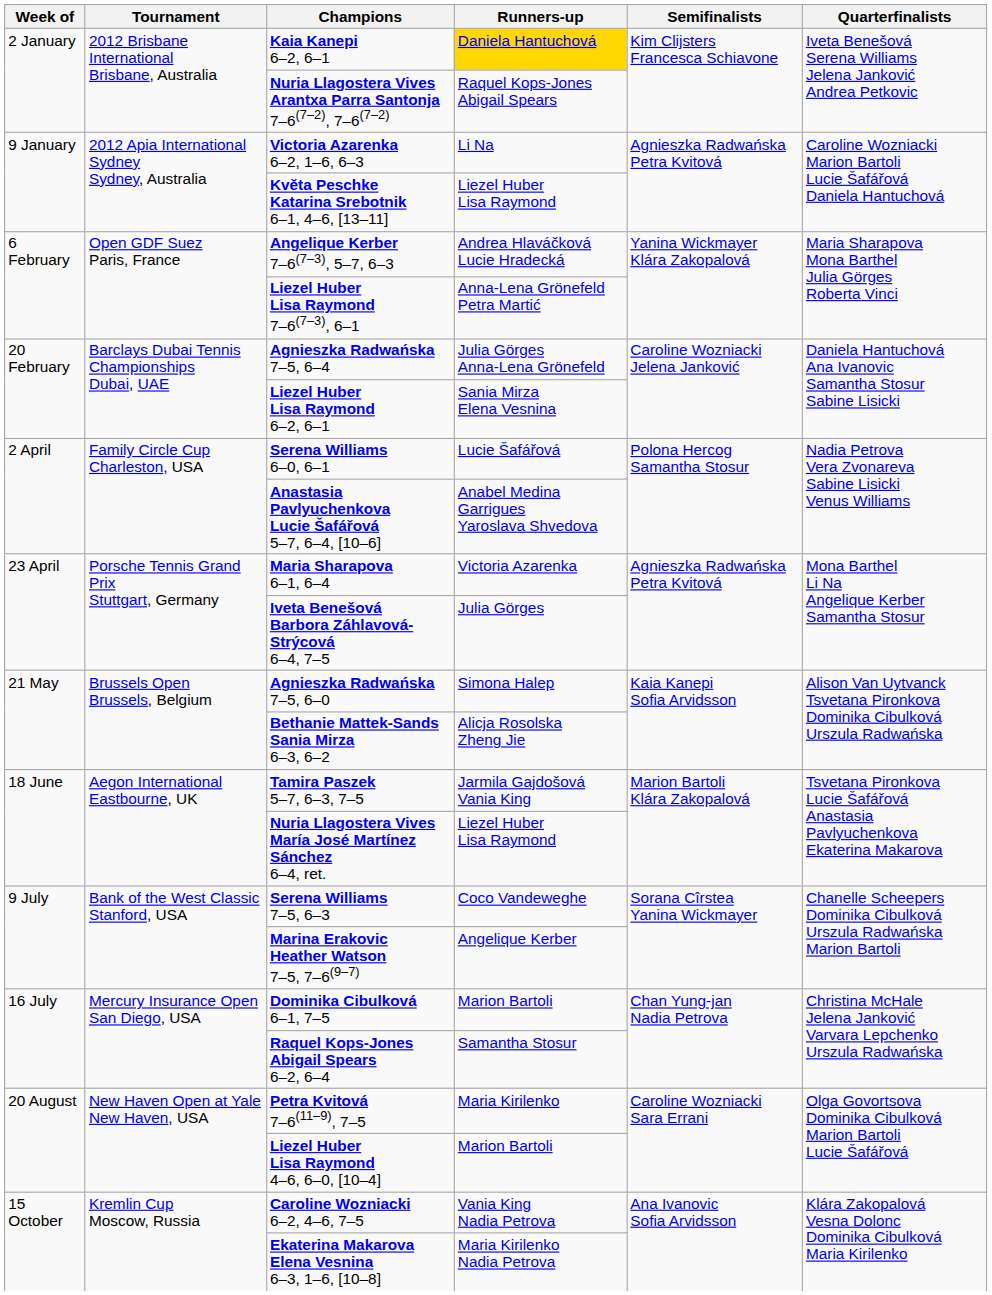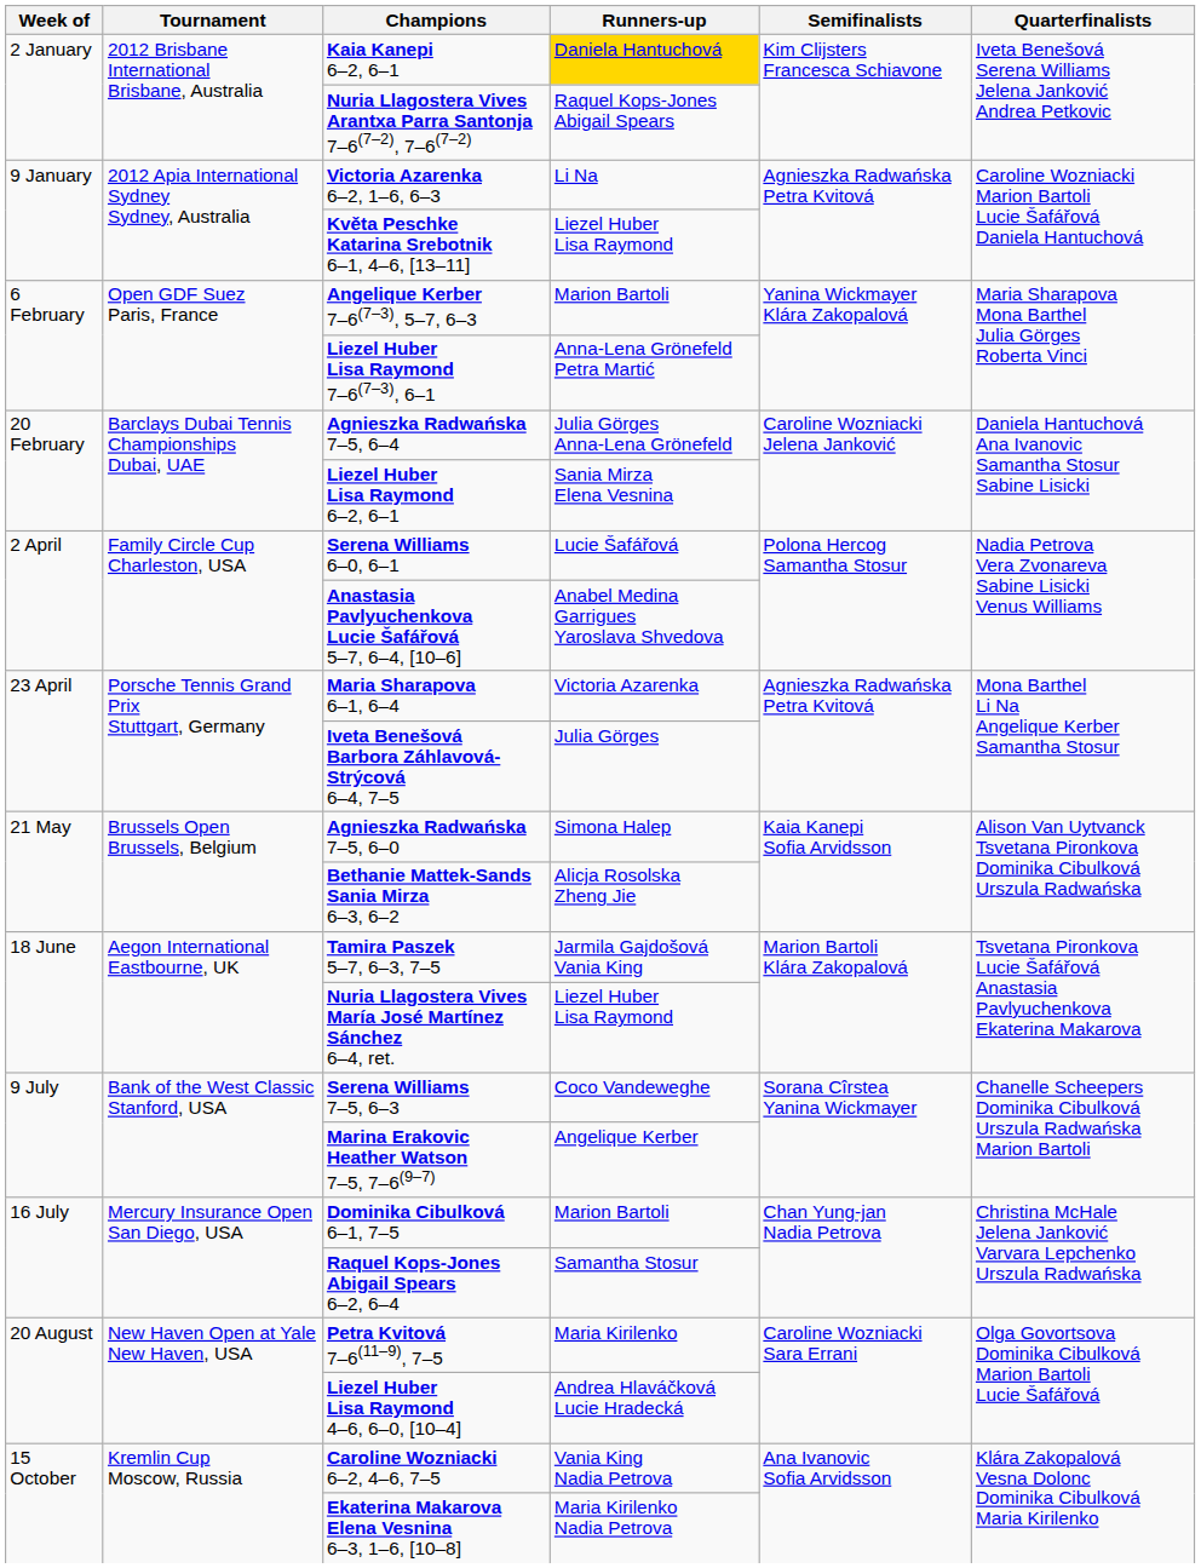 <table class="wikitable" style="font-size:85%;">
 <tr>
 <th width="75">Week of</th>
 <th width="210">Tournament</th>
 <th width="210">Champions</th>
 <th width="210">Runners-up</th>
 <th width="210">Semifinalists</th>
 <th width="210">Quarterfinalists</th>
 </tr>
 <tr valign=top>
 <td rowspan=2>2 January</td>
 <td rowspan=2><a href='#'>2012 Brisbane International</a><br> <a href='#'>Brisbane</a>, Australia</td>
 <td> <strong><a href='#'>Kaia Kanepi</a></strong> <br> 6–2, 6–1</td>
 <td style="background: gold;"> <a href='#'>Daniela Hantuchová</a></td>
 <td rowspan=2> <a href='#'>Kim Clijsters</a><br> <a href='#'>Francesca Schiavone</a></td>
 <td rowspan=2> <a href='#'>Iveta Benešová</a><br> <a href='#'>Serena Williams</a><br> <a href='#'>Jelena Janković</a><br> <a href='#'>Andrea Petkovic</a></td>
 </tr>
 <tr valign=top>
 <td><strong> <a href='#'>Nuria Llagostera Vives</a><br> <a href='#'>Arantxa Parra Santonja</a></strong><br>7–6<sup>(7–2)</sup>, 7–6<sup>(7–2)</sup></td>
 <td> <a href='#'>Raquel Kops-Jones</a><br> <a href='#'>Abigail Spears</a></td>
 </tr>
 <tr valign=top>
 <td rowspan=2>9 January</td>
 <td rowspan=2><a href='#'>2012 Apia International Sydney</a><br> <a href='#'>Sydney</a>, Australia</td>
 <td> <strong><a href='#'>Victoria Azarenka</a></strong> <br> 6–2, 1–6, 6–3</td>
 <td> <a href='#'>Li Na</a></td>
 <td rowspan=2> <a href='#'>Agnieszka Radwańska</a><br> <a href='#'>Petra Kvitová</a></td>
 <td rowspan=2> <a href='#'>Caroline Wozniacki</a><br> <a href='#'>Marion Bartoli</a><br> <a href='#'>Lucie Šafářová</a><br> <a href='#'>Daniela Hantuchová</a></td>
 </tr>
 <tr valign=top>
 <td><strong> <a href='#'>Květa Peschke</a><br> <a href='#'>Katarina Srebotnik</a></strong><br>6–1, 4–6, [13–11]</td>
 <td> <a href='#'>Liezel Huber</a><br> <a href='#'>Lisa Raymond</a></td>
 </tr>
 <tr valign=top>
 <td rowspan=2>6 February</td>
 <td rowspan=2><a href='#'>Open GDF Suez</a><br> Paris, France</td>
 <td> <strong><a href='#'>Angelique Kerber</a></strong><br>7–6<sup>(7–3)</sup>, 5–7, 6–3</td>
-<td> <a href='#'>Andrea Hlaváčková</a><br> <a href='#'>Lucie Hradecká</a></td>
+<td> <a href='#'>Marion Bartoli</a></td>
 <td rowspan=2> <a href='#'>Yanina Wickmayer</a><br> <a href='#'>Klára Zakopalová</a></td>
 <td rowspan=2> <a href='#'>Maria Sharapova</a><br>  <a href='#'>Mona Barthel</a><br> <a href='#'>Julia Görges</a><br> <a href='#'>Roberta Vinci</a></td>
 </tr>
 <tr valign=top>
 <td><strong> <a href='#'>Liezel Huber</a><br> <a href='#'>Lisa Raymond</a></strong><br>7–6<sup>(7–3)</sup>, 6–1</td>
 <td> <a href='#'>Anna-Lena Grönefeld</a><br> <a href='#'>Petra Martić</a></td>
 </tr>
 <tr valign=top>
 <td rowspan=2>20 February</td>
 <td rowspan=2><a href='#'>Barclays Dubai Tennis<br>Championships</a><br><a href='#'>Dubai</a>, <a href='#'>UAE</a></td>
 <td> <strong><a href='#'>Agnieszka Radwańska</a></strong><br>7–5, 6–4</td>
 <td> <a href='#'>Julia Görges</a><br> <a href='#'>Anna-Lena Grönefeld</a></td>
 <td rowspan=2> <a href='#'>Caroline Wozniacki</a><br> <a href='#'>Jelena Janković</a></td>
 <td rowspan=2> <a href='#'>Daniela Hantuchová</a><br> <a href='#'>Ana Ivanovic</a><br> <a href='#'>Samantha Stosur</a><br> <a href='#'>Sabine Lisicki</a></td>
 </tr>
 <tr valign=top>
 <td><strong> <a href='#'>Liezel Huber</a><br> <a href='#'>Lisa Raymond</a></strong><br>6–2, 6–1</td>
 <td> <a href='#'>Sania Mirza</a><br> <a href='#'>Elena Vesnina</a></td>
 </tr>
 <tr valign=top>
 <td rowspan=2>2 April</td>
 <td rowspan=2><a href='#'>Family Circle Cup</a><br> <a href='#'>Charleston</a>, USA</td>
 <td> <strong><a href='#'>Serena Williams</a></strong><br>6–0, 6–1</td>
 <td> <a href='#'>Lucie Šafářová</a></td>
 <td rowspan=2> <a href='#'>Polona Hercog</a><br> <a href='#'>Samantha Stosur</a></td>
 <td rowspan=2> <a href='#'>Nadia Petrova</a><br> <a href='#'>Vera Zvonareva</a><br> <a href='#'>Sabine Lisicki</a><br> <a href='#'>Venus Williams</a></td>
 </tr>
 <tr valign=top>
 <td><strong> <a href='#'>Anastasia Pavlyuchenkova</a><br> <a href='#'>Lucie Šafářová</a></strong><br>5–7, 6–4, [10–6]</td>
 <td> <a href='#'>Anabel Medina Garrigues</a><br> <a href='#'>Yaroslava Shvedova</a></td>
 </tr>
 <tr valign=top>
 <td rowspan=2>23 April</td>
 <td rowspan=2><a href='#'>Porsche Tennis Grand Prix</a><br> <a href='#'>Stuttgart</a>, Germany</td>
 <td> <strong><a href='#'>Maria Sharapova</a></strong><br>6–1, 6–4</td>
 <td> <a href='#'>Victoria Azarenka</a></td>
 <td rowspan=2> <a href='#'>Agnieszka Radwańska</a><br> <a href='#'>Petra Kvitová</a></td>
 <td rowspan=2> <a href='#'>Mona Barthel</a><br> <a href='#'>Li Na</a><br> <a href='#'>Angelique Kerber</a><br> <a href='#'>Samantha Stosur</a></td>
 </tr>
 <tr valign=top>
 <td><strong> <a href='#'>Iveta Benešová</a><br> <a href='#'>Barbora Záhlavová-Strýcová</a></strong><br>6–4, 7–5</td>
 <td> <a href='#'>Julia Görges</a></td>
 </tr>
 <tr valign=top>
 <td rowspan=2>21 May</td>
 <td rowspan=2><a href='#'>Brussels Open</a><br> <a href='#'>Brussels</a>, Belgium</td>
 <td> <strong><a href='#'>Agnieszka Radwańska</a></strong><br>7–5, 6–0</td>
 <td> <a href='#'>Simona Halep</a></td>
 <td rowspan=2> <a href='#'>Kaia Kanepi</a><br>  <a href='#'>Sofia Arvidsson</a></td>
 <td rowspan=2> <a href='#'>Alison Van Uytvanck</a><br> <a href='#'>Tsvetana Pironkova</a><br> <a href='#'>Dominika Cibulková</a><br> <a href='#'>Urszula Radwańska</a></td>
 </tr>
 <tr valign=top>
 <td><strong> <a href='#'>Bethanie Mattek-Sands</a><br> <a href='#'>Sania Mirza</a></strong><br>6–3, 6–2</td>
 <td> <a href='#'>Alicja Rosolska</a><br> <a href='#'>Zheng Jie</a></td>
 </tr>
 <tr valign=top>
 <td rowspan=2>18 June</td>
 <td rowspan=2><a href='#'>Aegon International</a><br> <a href='#'>Eastbourne</a>, UK</td>
 <td> <strong><a href='#'>Tamira Paszek</a></strong><br>5–7, 6–3, 7–5</td>
 <td> <a href='#'>Jarmila Gajdošová</a><br> <a href='#'>Vania King</a></td>
 <td rowspan=2> <a href='#'>Marion Bartoli</a><br> <a href='#'>Klára Zakopalová</a></td>
 <td rowspan=2> <a href='#'>Tsvetana Pironkova</a><br> <a href='#'>Lucie Šafářová</a><br> <a href='#'>Anastasia Pavlyuchenkova</a><br> <a href='#'>Ekaterina Makarova</a></td>
 </tr>
 <tr valign=top>
 <td><strong> <a href='#'>Nuria Llagostera Vives</a><br> <a href='#'>María José Martínez Sánchez</a></strong><br>6–4, ret.</td>
 <td> <a href='#'>Liezel Huber</a><br> <a href='#'>Lisa Raymond</a></td>
 </tr>
 <tr valign=top>
 <td rowspan=2>9 July</td>
 <td rowspan=2><a href='#'>Bank of the West Classic</a><br> <a href='#'>Stanford</a>, USA</td>
 <td> <strong><a href='#'>Serena Williams</a></strong><br>7–5, 6–3</td>
 <td> <a href='#'>Coco Vandeweghe</a></td>
 <td rowspan=2> <a href='#'>Sorana Cîrstea</a><br>  <a href='#'>Yanina Wickmayer</a></td>
 <td rowspan=2> <a href='#'>Chanelle Scheepers</a><br> <a href='#'>Dominika Cibulková</a><br> <a href='#'>Urszula Radwańska</a><br> <a href='#'>Marion Bartoli</a></td>
 </tr>
 <tr valign=top>
 <td><strong> <a href='#'>Marina Erakovic</a><br> <a href='#'>Heather Watson</a></strong><br>7–5, 7–6<sup>(9–7)</sup></td>
 <td> <a href='#'>Angelique Kerber</a></td>
 </tr>
 <tr valign=top>
 <td rowspan=2>16 July</td>
 <td rowspan=2><a href='#'>Mercury Insurance Open</a><br> <a href='#'>San Diego</a>, USA</td>
 <td> <strong><a href='#'>Dominika Cibulková</a></strong><br>6–1, 7–5</td>
 <td> <a href='#'>Marion Bartoli</a></td>
 <td rowspan=2> <a href='#'>Chan Yung-jan</a><br> <a href='#'>Nadia Petrova</a></td>
 <td rowspan=2> <a href='#'>Christina McHale</a><br> <a href='#'>Jelena Janković</a><br> <a href='#'>Varvara Lepchenko</a><br> <a href='#'>Urszula Radwańska</a></td>
 </tr>
 <tr valign=top>
 <td><strong> <a href='#'>Raquel Kops-Jones</a><br> <a href='#'>Abigail Spears</a></strong><br>6–2, 6–4</td>
 <td> <a href='#'>Samantha Stosur</a></td>
 </tr>
 <tr valign=top>
 <td rowspan=2>20 August</td>
 <td rowspan=2><a href='#'>New Haven Open at Yale</a><br> <a href='#'>New Haven</a>, USA</td>
 <td> <strong><a href='#'>Petra Kvitová</a></strong><br>7–6<sup>(11–9)</sup>, 7–5</td>
 <td> <a href='#'>Maria Kirilenko</a></td>
 <td rowspan=2> <a href='#'>Caroline Wozniacki</a><br> <a href='#'>Sara Errani</a></td>
 <td rowspan=2> <a href='#'>Olga Govortsova</a><br> <a href='#'>Dominika Cibulková</a><br> <a href='#'>Marion Bartoli</a><br> <a href='#'>Lucie Šafářová</a></td>
 </tr>
 <tr valign=top>
 <td><strong> <a href='#'>Liezel Huber</a><br> <a href='#'>Lisa Raymond</a></strong><br>4–6, 6–0, [10–4]</td>
-<td> <a href='#'>Marion Bartoli</a></td>
+<td> <a href='#'>Andrea Hlaváčková</a><br> <a href='#'>Lucie Hradecká</a></td>
 </tr>
 <tr valign=top>
 <td rowspan=2>15 October</td>
 <td rowspan=2><a href='#'>Kremlin Cup</a><br> Moscow, Russia</td>
 <td> <strong><a href='#'>Caroline Wozniacki</a></strong><br>6–2, 4–6, 7–5</td>
 <td> <a href='#'>Vania King</a><br> <a href='#'>Nadia Petrova</a></td>
 <td rowspan=2> <a href='#'>Ana Ivanovic</a><br>  <a href='#'>Sofia Arvidsson</a></td>
 <td rowspan=2> <a href='#'>Klára Zakopalová</a><br>  <a href='#'>Vesna Dolonc</a><br> <a href='#'>Dominika Cibulková</a><br> <a href='#'>Maria Kirilenko</a></td>
 </tr>
 <tr valign=top>
 <td><strong> <a href='#'>Ekaterina Makarova</a><br> <a href='#'>Elena Vesnina</a></strong><br>6–3, 1–6, [10–8]</td>
 <td> <a href='#'>Maria Kirilenko</a><br> <a href='#'>Nadia Petrova</a></td>
 </tr>
 </table>
